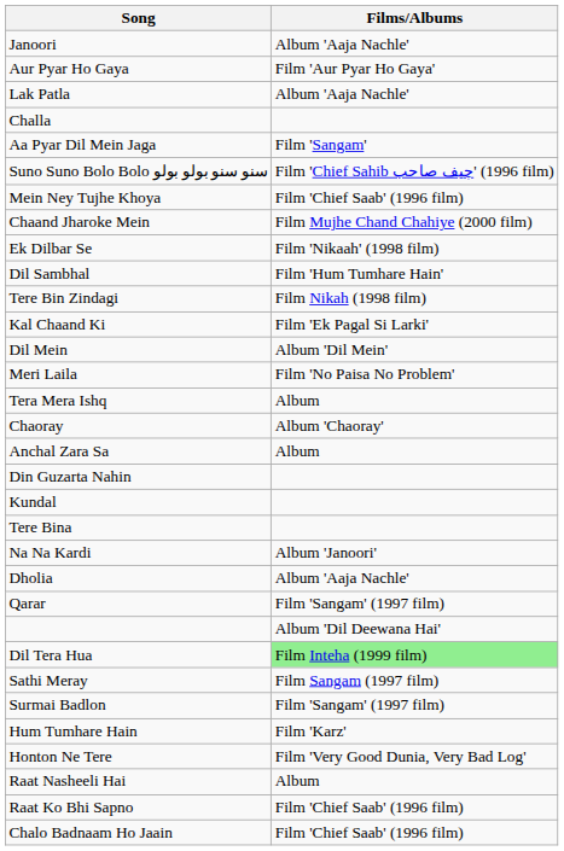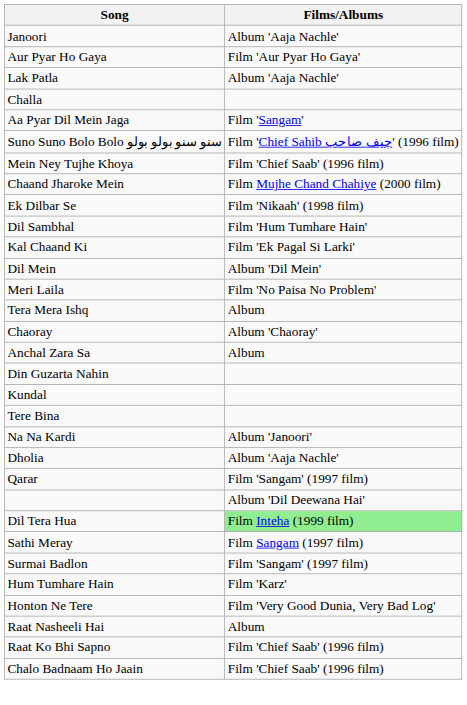 <table class="wikitable">
 <tr>
 <th><strong>Song</strong></th>
 <th><strong>Films/Albums</strong></th>
 </tr>
 <tr>
 <td>Janoori</td>
 <td>Album 'Aaja Nachle'</td>
 </tr>
 <tr>
 <td>Aur Pyar Ho Gaya</td>
 <td>Film 'Aur Pyar Ho Gaya'</td>
 </tr>
 <tr>
 <td>Lak Patla</td>
 <td>Album 'Aaja Nachle'</td>
 </tr>
 <tr>
 <td>Challa</td>
 <td></td>
 </tr>
 <tr>
 <td>Aa Pyar Dil Mein Jaga</td>
 <td>Film '<a href='#'>Sangam</a>'</td>
 </tr>
 <tr>
 <td>Suno Suno Bolo Bolo سنو سنو بولو بولو</td>
 <td>Film '<a href='#'>Chief Sahib چیف صاحب</a>' (1996 film)</td>
 </tr>
 <tr>
 <td>Mein Ney Tujhe Khoya</td>
 <td>Film 'Chief Saab' (1996 film)</td>
 </tr>
 <tr>
 <td>Chaand Jharoke Mein</td>
 <td>Film <a href='#'>Mujhe Chand Chahiye</a> (2000 film)</td>
 </tr>
 <tr>
 <td>Ek Dilbar Se</td>
 <td>Film 'Nikaah' (1998 film)</td>
 </tr>
 <tr>
 <td>Dil Sambhal</td>
 <td>Film 'Hum Tumhare Hain'</td>
-</tr>
-<tr>
-<td>Tere Bin Zindagi</td>
-<td>Film <a href='#'>Nikah</a> (1998 film)</td>
 </tr>
 <tr>
 <td>Kal Chaand Ki</td>
 <td>Film 'Ek Pagal Si Larki'</td>
 </tr>
 <tr>
 <td>Dil Mein</td>
 <td>Album 'Dil Mein'</td>
 </tr>
 <tr>
 <td>Meri Laila</td>
 <td>Film 'No Paisa No Problem'</td>
 </tr>
 <tr>
 <td>Tera Mera Ishq</td>
 <td>Album</td>
 </tr>
 <tr>
 <td>Chaoray</td>
 <td>Album 'Chaoray'</td>
 </tr>
 <tr>
 <td>Anchal Zara Sa</td>
 <td>Album</td>
 </tr>
 <tr>
 <td>Din Guzarta Nahin</td>
 <td></td>
 </tr>
 <tr>
 <td>Kundal</td>
 <td></td>
 </tr>
 <tr>
 <td>Tere Bina</td>
 <td></td>
 </tr>
 <tr>
 <td>Na Na Kardi</td>
 <td>Album 'Janoori'</td>
 </tr>
 <tr>
 <td>Dholia</td>
 <td>Album 'Aaja Nachle'</td>
 </tr>
 <tr>
 <td>Qarar</td>
 <td>Film 'Sangam' (1997 film)</td>
 </tr>
 <tr>
 <td></td>
 <td>Album 'Dil Deewana Hai'</td>
 </tr>
 <tr>
 <td>Dil Tera Hua</td>
 <td style="background: lightgreen;">Film <a href='#'>Inteha</a> (1999 film)</td>
 </tr>
 <tr>
 <td>Sathi Meray</td>
 <td>Film <a href='#'>Sangam</a> (1997 film)</td>
 </tr>
 <tr>
 <td>Surmai Badlon</td>
 <td>Film 'Sangam' (1997 film)</td>
 </tr>
 <tr>
 <td>Hum Tumhare Hain</td>
 <td>Film 'Karz'</td>
 </tr>
 <tr>
 <td>Honton Ne Tere</td>
 <td>Film 'Very Good Dunia, Very Bad Log'</td>
 </tr>
 <tr>
 <td>Raat Nasheeli Hai</td>
 <td>Album</td>
 </tr>
 <tr>
 <td>Raat Ko Bhi Sapno</td>
 <td>Film 'Chief Saab' (1996 film)</td>
 </tr>
 <tr>
 <td>Chalo Badnaam Ho Jaain</td>
 <td>Film 'Chief Saab' (1996 film)</td>
 </tr>
 </table>
